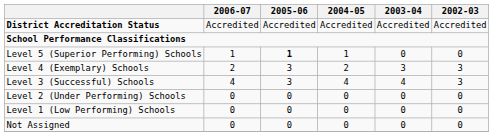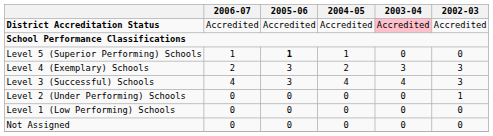 <table class="wikitable" style="font-size: 95%;">
 <tr>
 <th></th>
 <th>2006-07</th>
 <th>2005-06</th>
 <th>2004-05</th>
 <th>2003-04</th>
 <th>2002-03</th>
 </tr>
 <tr>
 <td align="left"><strong>District Accreditation Status</strong></td>
 <td align="center">Accredited</td>
 <td align="center">Accredited</td>
 <td align="center">Accredited</td>
-<td align="center">Accredited</td>
+<td align="center" style="background: pink;">Accredited</td>
 <td align="center">Accredited</td>
 </tr>
 <tr>
 <td align="left" colspan="6"><strong>School Performance Classifications</strong></td>
 </tr>
 <tr>
 <td align="left">Level 5 (Superior Performing) Schools</td>
 <td align="center">1</td>
 <td align="center"><strong>1</strong></td>
 <td align="center">1</td>
 <td align="center">0</td>
 <td align="center">0</td>
 </tr>
 <tr>
 <td align="left">Level 4 (Exemplary) Schools</td>
 <td align="center">2</td>
 <td align="center">3</td>
 <td align="center">2</td>
 <td align="center">3</td>
 <td align="center">3</td>
 </tr>
 <tr>
 <td align="left">Level 3 (Successful) Schools</td>
 <td align="center">4</td>
 <td align="center">3</td>
 <td align="center">4</td>
 <td align="center">4</td>
 <td align="center">3</td>
 </tr>
 <tr>
 <td align="left">Level 2 (Under Performing) Schools</td>
 <td align="center">0</td>
 <td align="center">0</td>
 <td align="center">0</td>
 <td align="center">0</td>
-<td align="center">0</td>
+<td align="center">1</td>
 </tr>
 <tr>
 <td align="left">Level 1 (Low Performing) Schools</td>
 <td align="center">0</td>
 <td align="center">0</td>
 <td align="center">0</td>
 <td align="center">0</td>
 <td align="center">0</td>
 </tr>
 <tr>
 <td align="left">Not Assigned</td>
 <td align="center">0</td>
 <td align="center">0</td>
 <td align="center">0</td>
 <td align="center">0</td>
 <td align="center">0</td>
 </tr>
 <tr>
 </tr>
 </table>
